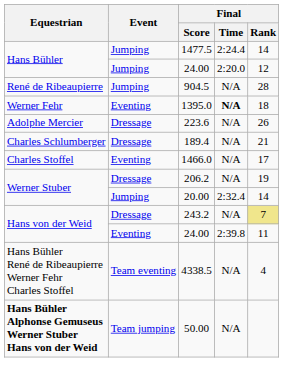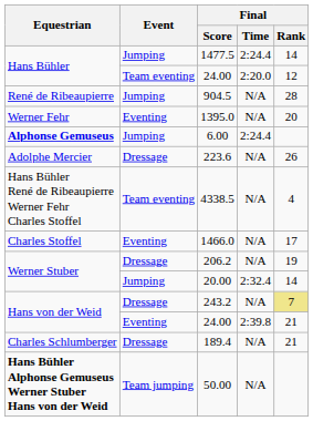 <table class=wikitable style="font-size:90%">
 <tr>
 <th rowspan=2>Equestrian</th>
 <th rowspan=2>Event</th>
 <th colspan=3>Final</th>
 </tr>
 <tr>
 <th>Score</th>
 <th>Time</th>
 <th>Rank</th>
 </tr>
 <tr>
 <td rowspan=2><a href='#'>Hans Bühler</a></td>
 <td><a href='#'>Jumping</a></td>
 <td align=center>1477.5</td>
 <td align=center>2:24.4</td>
 <td align=center>14</td>
 </tr>
 <tr>
-<td><a href='#'>Jumping</a></td>
+<td><a href='#'>Team eventing</a></td>
 <td align=center>24.00</td>
 <td align=center>2:20.0</td>
 <td align=center>12</td>
 </tr>
 <tr>
 <td><a href='#'>René de Ribeaupierre</a></td>
 <td><a href='#'>Jumping</a></td>
 <td align=center>904.5</td>
 <td align=center>N/A</td>
 <td align=center>28</td>
 </tr>
 <tr>
 <td><a href='#'>Werner Fehr</a></td>
 <td><a href='#'>Eventing</a></td>
 <td align=center>1395.0</td>
-<td align=center><strong>N/A</strong></td>
-<td align=center>18</td>
+<td align=center>N/A</td>
+<td align=center>20</td>
+</tr>
+<tr>
+<td><strong><a href='#'>Alphonse Gemuseus</a></strong></td>
+<td><a href='#'>Jumping</a></td>
+<td align=center>6.00</td>
+<td align=center>2:24.4</td>
+<td align=center></td>
 </tr>
 <tr>
 <td><a href='#'>Adolphe Mercier</a></td>
 <td><a href='#'>Dressage</a></td>
 <td align=center>223.6</td>
 <td align=center>N/A</td>
 <td align=center>26</td>
 </tr>
 <tr>
-<td><a href='#'>Charles Schlumberger</a></td>
-<td><a href='#'>Dressage</a></td>
-<td align=center>189.4</td>
+<td>Hans Bühler <br> René de Ribeaupierre <br> Werner Fehr <br> Charles Stoffel</td>
+<td><a href='#'>Team eventing</a></td>
+<td align=center>4338.5</td>
 <td align=center>N/A</td>
-<td align=center>21</td>
+<td align=center>4</td>
 </tr>
 <tr>
 <td><a href='#'>Charles Stoffel</a></td>
 <td><a href='#'>Eventing</a></td>
 <td align=center>1466.0</td>
 <td align=center>N/A</td>
 <td align=center>17</td>
 </tr>
 <tr>
 <td rowspan=2><a href='#'>Werner Stuber</a></td>
 <td><a href='#'>Dressage</a></td>
 <td align=center>206.2</td>
 <td align=center>N/A</td>
 <td align=center>19</td>
 </tr>
 <tr>
 <td><a href='#'>Jumping</a></td>
 <td align=center>20.00</td>
 <td align=center>2:32.4</td>
 <td align=center>14</td>
 </tr>
 <tr>
 <td rowspan=2><a href='#'>Hans von der Weid</a></td>
 <td><a href='#'>Dressage</a></td>
 <td align=center>243.2</td>
 <td align=center>N/A</td>
 <td align=center style="background: khaki;">7</td>
 </tr>
 <tr>
 <td><a href='#'>Eventing</a></td>
 <td align=center>24.00</td>
 <td align=center>2:39.8</td>
-<td align=center>11</td>
+<td align=center>21</td>
 </tr>
 <tr>
-<td>Hans Bühler <br> René de Ribeaupierre <br> Werner Fehr <br> Charles Stoffel</td>
-<td><a href='#'>Team eventing</a></td>
-<td align=center>4338.5</td>
+<td><a href='#'>Charles Schlumberger</a></td>
+<td><a href='#'>Dressage</a></td>
+<td align=center>189.4</td>
 <td align=center>N/A</td>
-<td align=center>4</td>
+<td align=center>21</td>
 </tr>
 <tr>
 <td><strong>Hans Bühler <br> Alphonse Gemuseus <br> Werner Stuber <br> Hans von der Weid</strong></td>
 <td><a href='#'>Team jumping</a></td>
 <td align=center>50.00</td>
 <td align=center>N/A</td>
 <td align=center></td>
 </tr>
 </table>
